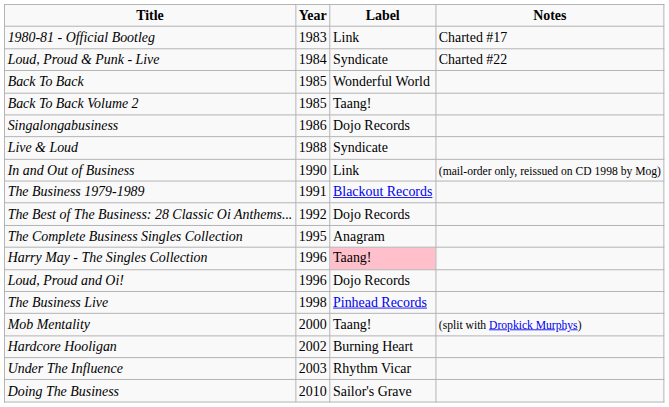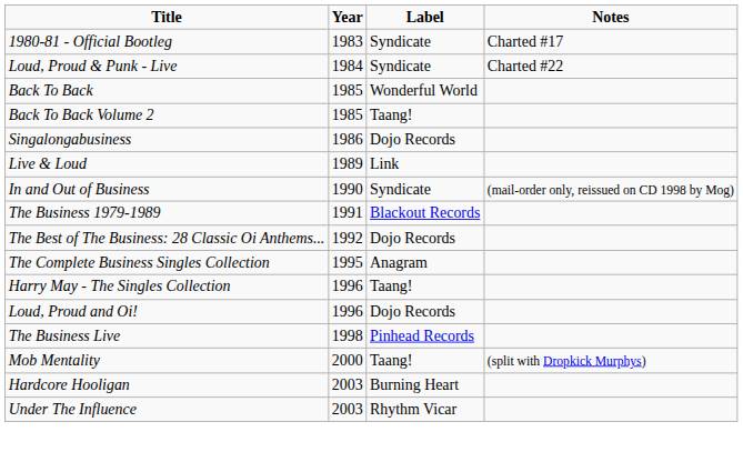 <table class="wikitable">
 <tr style="text-align:center;">
 <td><strong>Title</strong></td>
 <td><strong>Year</strong></td>
 <td><strong>Label</strong></td>
 <td><strong>Notes</strong></td>
 </tr>
 <tr>
 <td><em>1980-81 - Official Bootleg</em></td>
 <td>1983</td>
-<td>Link</td>
+<td>Syndicate</td>
 <td>Charted #17</td>
 </tr>
 <tr>
 <td><em>Loud, Proud & Punk - Live</em></td>
 <td>1984</td>
 <td>Syndicate</td>
 <td>Charted #22</td>
 </tr>
 <tr>
 <td><em>Back To Back</em></td>
 <td>1985</td>
 <td>Wonderful World</td>
 <td></td>
 </tr>
 <tr>
 <td><em>Back To Back Volume 2</em></td>
 <td>1985</td>
 <td>Taang!</td>
 <td></td>
 </tr>
 <tr>
 <td><em>Singalongabusiness</em></td>
 <td>1986</td>
 <td>Dojo Records</td>
 <td></td>
 </tr>
 <tr>
 <td><em>Live & Loud</em></td>
-<td>1988</td>
-<td>Syndicate</td>
+<td>1989</td>
+<td>Link</td>
 <td></td>
 </tr>
 <tr>
 <td><em>In and Out of Business</em></td>
 <td>1990</td>
-<td>Link</td>
+<td>Syndicate</td>
 <td><small>(mail-order only, reissued on CD 1998 by Mog)</small></td>
 </tr>
 <tr>
 <td><em>The Business 1979-1989</em></td>
 <td>1991</td>
 <td><a href='#'>Blackout Records</a></td>
 <td></td>
 </tr>
 <tr>
 <td><em>The Best of The Business: 28 Classic Oi Anthems...</em></td>
 <td>1992</td>
 <td>Dojo Records</td>
 <td></td>
 </tr>
 <tr>
 <td><em>The Complete Business Singles Collection</em></td>
 <td>1995</td>
 <td>Anagram</td>
 <td></td>
 </tr>
 <tr>
 <td><em>Harry May - The Singles Collection</em></td>
 <td>1996</td>
-<td style="background: pink;">Taang!</td>
+<td>Taang!</td>
 <td></td>
 </tr>
 <tr>
 <td><em>Loud, Proud and Oi!</em></td>
 <td>1996</td>
 <td>Dojo Records</td>
 <td></td>
 </tr>
 <tr>
 <td><em>The Business Live</em></td>
 <td>1998</td>
 <td><a href='#'>Pinhead Records</a></td>
 <td></td>
 </tr>
 <tr>
 <td><em>Mob Mentality</em></td>
 <td>2000</td>
 <td>Taang!</td>
 <td><small>(split with <a href='#'>Dropkick Murphys</a>)</small></td>
 </tr>
 <tr>
 <td><em>Hardcore Hooligan</em></td>
-<td>2002</td>
+<td>2003</td>
 <td>Burning Heart</td>
 <td></td>
 </tr>
 <tr>
 <td><em>Under The Influence</em></td>
 <td>2003</td>
 <td>Rhythm Vicar</td>
 <td></td>
 </tr>
-<tr>
-<td><em>Doing The Business</em></td>
-<td>2010</td>
-<td>Sailor's Grave</td>
-<td></td>
-</tr>
 </table>
